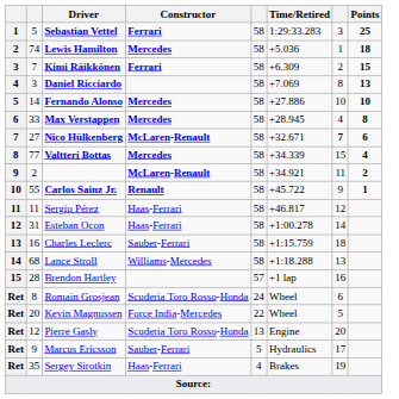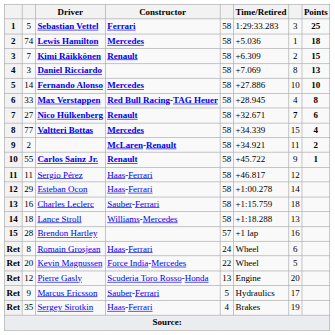 <table class="wikitable sortable" style="font-size: 85%;">
 <tr>
 <th scope="col"></th>
 <th scope="col"></th>
 <th scope="col">Driver</th>
 <th scope="col">Constructor</th>
 <th scope="col" class="unsortable"></th>
 <th scope="col" class="unsortable">Time/Retired</th>
 <th scope="col"></th>
 <th scope="col">Points</th>
 </tr>
 <tr>
 <th scope="row">1</th>
 <td align="center">5</td>
 <td data-sort-value="VET"> <strong><a href='#'>Sebastian Vettel</a></strong></td>
 <td><strong><a href='#'>Ferrari</a></strong></td>
 <td align="center">58</td>
 <td>1:29:33.283</td>
 <td align="center">3</td>
 <td align="center"><strong>25</strong></td>
 </tr>
 <tr>
 <th scope="row">2</th>
 <td align="center">74</td>
 <td data-sort-value="HAM"> <strong><a href='#'>Lewis Hamilton</a></strong></td>
 <td><strong><a href='#'>Mercedes</a></strong></td>
 <td align="center">58</td>
 <td>+5.036</td>
 <td align="center">1</td>
 <td align="center"><strong>18</strong></td>
 </tr>
 <tr>
 <th scope="row">3</th>
 <td align="center">7</td>
 <td data-sort-value="RAI"> <strong><a href='#'>Kimi Räikkönen</a></strong></td>
-<td><strong><a href='#'>Ferrari</a></strong></td>
+<td><strong><a href='#'>Renault</a></strong></td>
 <td align="center">58</td>
 <td>+6.309</td>
 <td align="center">2</td>
 <td align="center"><strong>15</strong></td>
 </tr>
 <tr>
 <th scope="row">4</th>
 <td align="center">3</td>
 <td data-sort-value="RIC"> <strong><a href='#'>Daniel Ricciardo</a></strong></td>
 <td></td>
 <td align="center">58</td>
 <td>+7.069</td>
 <td align="center">8</td>
 <td align="center"><strong>13</strong></td>
 </tr>
 <tr>
 <th scope="row">5</th>
 <td align="center">14</td>
 <td data-sort-value="ALO"> <strong><a href='#'>Fernando Alonso</a></strong></td>
 <td><strong><a href='#'>Mercedes</a></strong></td>
 <td align="center">58</td>
 <td>+27.886</td>
 <td align="center">10</td>
 <td align="center"><strong>10</strong></td>
 </tr>
 <tr>
 <th scope="row">6</th>
 <td align="center">33</td>
 <td data-sort-value="VER"> <strong><a href='#'>Max Verstappen</a></strong></td>
-<td><strong><a href='#'>Mercedes</a></strong></td>
+<td><strong><a href='#'>Red Bull Racing</a>-<a href='#'>TAG Heuer</a></strong></td>
 <td align="center">58</td>
 <td>+28.945</td>
 <td align="center">4</td>
 <td align="center"><strong>8</strong></td>
 </tr>
 <tr>
 <th scope="row">7</th>
 <td align="center">27</td>
 <td data-sort-value="HUL"> <strong><a href='#'>Nico Hülkenberg</a></strong></td>
-<td><strong><a href='#'>McLaren</a>-<a href='#'>Renault</a></strong></td>
+<td><strong><a href='#'>Renault</a></strong></td>
 <td align="center">58</td>
 <td>+32.671</td>
 <td align="center"><strong>7</strong></td>
 <td align="center"><strong>6</strong></td>
 </tr>
 <tr>
 <th scope="row">8</th>
 <td align="center">77</td>
 <td data-sort-value="BOT"> <strong><a href='#'>Valtteri Bottas</a></strong></td>
 <td><strong><a href='#'>Mercedes</a></strong></td>
 <td align="center">58</td>
 <td>+34.339</td>
 <td align="center">15</td>
 <td align="center"><strong>4</strong></td>
 </tr>
 <tr>
 <th scope="row">9</th>
 <td align="center">2</td>
 <td data-sort-value="VAN"></td>
 <td><strong><a href='#'>McLaren</a>-<a href='#'>Renault</a></strong></td>
 <td align="center">58</td>
 <td>+34.921</td>
 <td align="center">11</td>
 <td align="center"><strong>2</strong></td>
 </tr>
 <tr>
 <th scope="row">10</th>
 <td align="center">55</td>
 <td data-sort-value="SAI"> <strong><a href='#'>Carlos Sainz Jr.</a></strong></td>
 <td><strong><a href='#'>Renault</a></strong></td>
 <td align="center">58</td>
 <td>+45.722</td>
 <td align="center">9</td>
 <td align="center"><strong>1</strong></td>
 </tr>
 <tr>
 <th scope="row">11</th>
 <td align="center">11</td>
 <td data-sort-value="PER"> <a href='#'>Sergio Pérez</a></td>
 <td><a href='#'>Haas</a>-<a href='#'>Ferrari</a></td>
 <td align="center">58</td>
 <td>+46.817</td>
 <td align="center">12</td>
 <td align="center"></td>
 </tr>
 <tr>
 <th scope="row">12</th>
-<td align="center">31</td>
+<td align="center">29</td>
 <td data-sort-value="OCO"> <a href='#'>Esteban Ocon</a></td>
 <td><a href='#'>Haas</a>-<a href='#'>Ferrari</a></td>
 <td align="center">58</td>
 <td>+1:00.278</td>
 <td align="center">14</td>
 <td align="center"></td>
 </tr>
 <tr>
 <th scope="row">13</th>
 <td align="center">16</td>
 <td data-sort-value="LEC"> <a href='#'>Charles Leclerc</a></td>
 <td><a href='#'>Sauber</a>-<a href='#'>Ferrari</a></td>
 <td align="center">58</td>
 <td>+1:15.759</td>
 <td align="center">18</td>
 <td align="center"></td>
 </tr>
 <tr>
 <th scope="row">14</th>
-<td align="center">68</td>
+<td align="center">18</td>
 <td data-sort-value="STR"> <a href='#'>Lance Stroll</a></td>
 <td><a href='#'>Williams</a>-<a href='#'>Mercedes</a></td>
 <td align="center">58</td>
 <td>+1:18.288</td>
 <td align="center">13</td>
 <td align="center"></td>
 </tr>
 <tr>
 <th scope="row">15</th>
 <td align="center">28</td>
 <td data-sort-value="HAR"> <a href='#'>Brendon Hartley</a></td>
 <td></td>
 <td align="center">57</td>
 <td>+1 lap</td>
 <td align="center">16</td>
 <td align="center"></td>
 </tr>
 <tr>
 <th scope="row" data-sort-value="16">Ret</th>
 <td align="center">8</td>
 <td data-sort-value="GRO"> <a href='#'>Romain Grosjean</a></td>
-<td><a href='#'>Scuderia Toro Rosso</a>-<a href='#'>Honda</a></td>
+<td><a href='#'>Haas</a>-<a href='#'>Ferrari</a></td>
 <td align="center">24</td>
 <td>Wheel</td>
 <td align="center">6</td>
 <td align="center"></td>
 </tr>
 <tr>
 <th scope="row" data-sort-value="17">Ret</th>
 <td align="center">20</td>
 <td data-sort-value="MAG"> <a href='#'>Kevin Magnussen</a></td>
 <td><a href='#'>Force India</a>-<a href='#'>Mercedes</a></td>
 <td align="center">22</td>
 <td>Wheel</td>
 <td align="center">5</td>
 <td align="center"></td>
 </tr>
 <tr>
 <th scope="row"  data-sort-value="18">Ret</th>
 <td align="center">12</td>
 <td data-sort-value="GAS"> <a href='#'>Pierre Gasly</a></td>
 <td><a href='#'>Scuderia Toro Rosso</a>-<a href='#'>Honda</a></td>
 <td align="center">13</td>
 <td>Engine</td>
 <td align="center">20</td>
 <td align="center"></td>
 </tr>
 <tr>
 <th scope="row" data-sort-value="19">Ret</th>
 <td align="center">9</td>
 <td data-sort-value="ERI"> <a href='#'>Marcus Ericsson</a></td>
 <td><a href='#'>Sauber</a>-<a href='#'>Ferrari</a></td>
 <td align="center">5</td>
 <td>Hydraulics</td>
 <td align="center">17</td>
 <td align="center"></td>
 </tr>
 <tr>
 <th scope="row" data-sort-value="20">Ret</th>
 <td align="center">35</td>
 <td data-sort-value="SIR"> <a href='#'>Sergey Sirotkin</a></td>
 <td><a href='#'>Haas</a>-<a href='#'>Ferrari</a></td>
 <td align="center">4</td>
 <td>Brakes</td>
 <td align="center">19</td>
 <td align="center"></td>
 </tr>
 <tr class="sortbottom">
 <td style="background:#eaecf0; text-align:center;" colspan="8"><strong>Source:</strong></td>
 </tr>
 </table>
